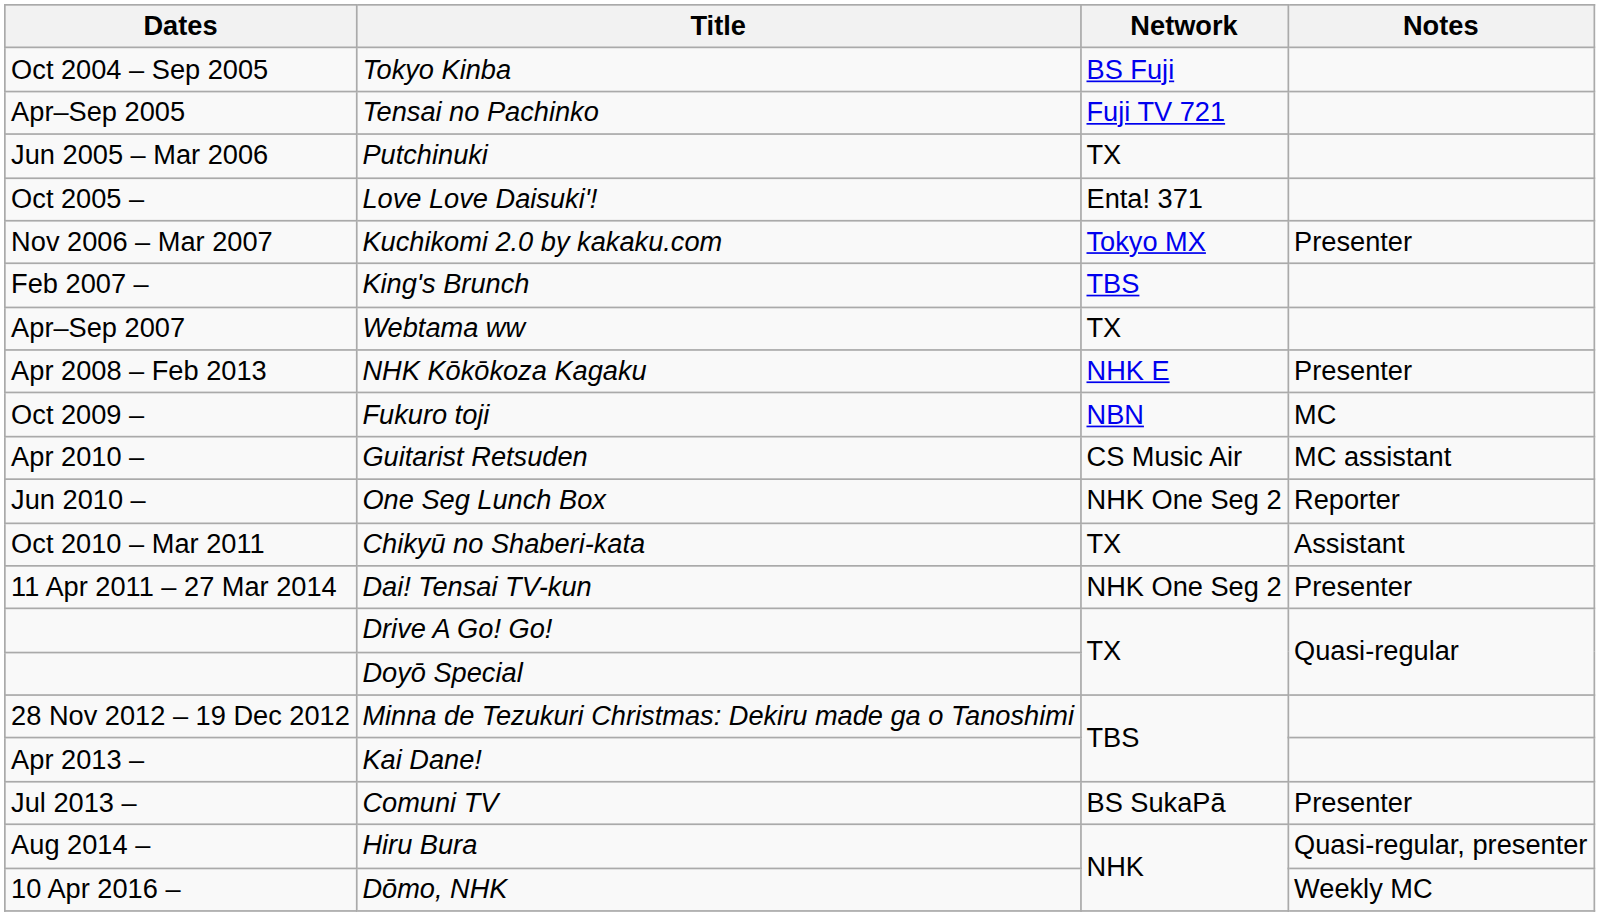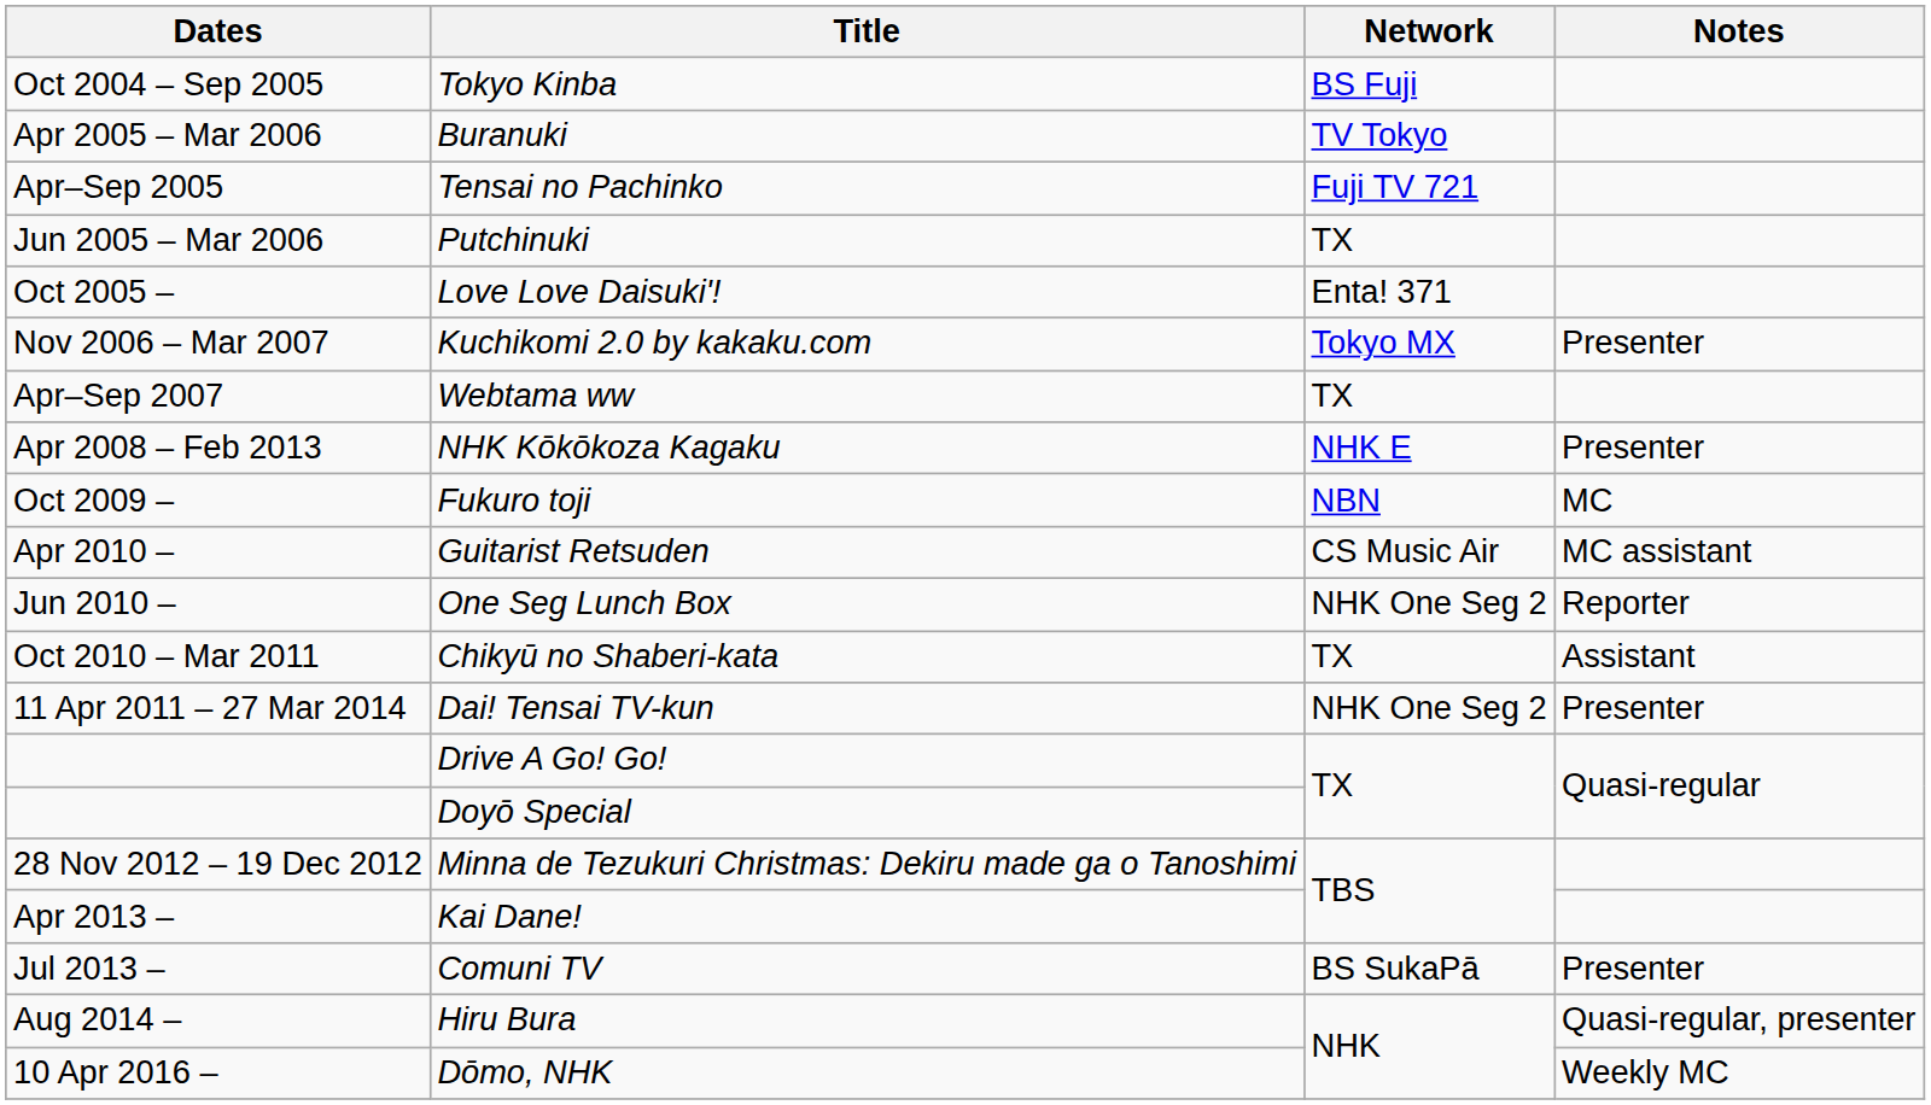 <table class="wikitable">
 <tr>
 <th>Dates</th>
 <th>Title</th>
 <th>Network</th>
 <th>Notes</th>
 </tr>
 <tr>
 <td>Oct 2004 – Sep 2005</td>
 <td><em>Tokyo Kinba</em></td>
 <td><a href='#'>BS Fuji</a></td>
+<td></td>
+</tr>
+<tr>
+<td>Apr 2005 – Mar 2006</td>
+<td><em>Buranuki</em></td>
+<td><a href='#'>TV Tokyo</a></td>
 <td></td>
 </tr>
 <tr>
 <td>Apr–Sep 2005</td>
 <td><em>Tensai no Pachinko</em></td>
 <td><a href='#'>Fuji TV 721</a></td>
 <td></td>
 </tr>
 <tr>
 <td>Jun 2005 – Mar 2006</td>
 <td><em>Putchinuki</em></td>
 <td>TX</td>
 <td></td>
 </tr>
 <tr>
 <td>Oct 2005 –</td>
 <td><em>Love Love Daisuki'!</em></td>
 <td>Enta! 371</td>
 <td></td>
 </tr>
 <tr>
 <td>Nov 2006 – Mar 2007</td>
 <td><em>Kuchikomi 2.0 by kakaku.com</em></td>
 <td><a href='#'>Tokyo MX</a></td>
 <td>Presenter</td>
-</tr>
-<tr>
-<td>Feb 2007 –</td>
-<td><em>King's Brunch</em></td>
-<td><a href='#'>TBS</a></td>
-<td></td>
 </tr>
 <tr>
 <td>Apr–Sep 2007</td>
 <td><em>Webtama ww</em></td>
 <td>TX</td>
 <td></td>
 </tr>
 <tr>
 <td>Apr 2008 – Feb 2013</td>
 <td><em>NHK Kōkōkoza Kagaku</em></td>
 <td><a href='#'>NHK E</a></td>
 <td>Presenter</td>
 </tr>
 <tr>
 <td>Oct 2009 –</td>
 <td><em>Fukuro toji</em></td>
 <td><a href='#'>NBN</a></td>
 <td>MC</td>
 </tr>
 <tr>
 <td>Apr 2010 –</td>
 <td><em>Guitarist Retsuden</em></td>
 <td>CS Music Air</td>
 <td>MC assistant</td>
 </tr>
 <tr>
 <td>Jun 2010 –</td>
 <td><em>One Seg Lunch Box</em></td>
 <td>NHK One Seg 2</td>
 <td>Reporter</td>
 </tr>
 <tr>
 <td>Oct 2010 – Mar 2011</td>
 <td><em>Chikyū no Shaberi-kata</em></td>
 <td>TX</td>
 <td>Assistant</td>
 </tr>
 <tr>
 <td>11 Apr 2011 – 27 Mar 2014</td>
 <td><em>Dai! Tensai TV-kun</em></td>
 <td>NHK One Seg 2</td>
 <td>Presenter</td>
 </tr>
 <tr>
 <td></td>
 <td><em>Drive A Go! Go!</em></td>
 <td rowspan="2">TX</td>
 <td rowspan="2">Quasi-regular</td>
 </tr>
 <tr>
 <td></td>
 <td><em>Doyō Special</em></td>
 </tr>
 <tr>
 <td>28 Nov 2012 – 19 Dec 2012</td>
 <td><em>Minna de Tezukuri Christmas: Dekiru made ga o Tanoshimi</em></td>
 <td rowspan="2">TBS</td>
 <td></td>
 </tr>
 <tr>
 <td>Apr 2013 –</td>
 <td><em>Kai Dane!</em></td>
 <td></td>
 </tr>
 <tr>
 <td>Jul 2013 –</td>
 <td><em>Comuni TV</em></td>
 <td>BS SukaPā</td>
 <td>Presenter</td>
 </tr>
 <tr>
 <td>Aug 2014 –</td>
 <td><em>Hiru Bura</em></td>
 <td rowspan="2">NHK</td>
 <td>Quasi-regular, presenter</td>
 </tr>
 <tr>
 <td>10 Apr 2016 –</td>
 <td><em>Dōmo, NHK</em></td>
 <td>Weekly MC</td>
 </tr>
 </table>
